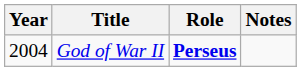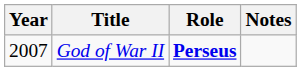 <table class="wikitable"  style="text-align:left">
 <tr>
 <th>Year</th>
 <th>Title</th>
 <th>Role</th>
 <th>Notes</th>
 </tr>
 <tr>
-<td>2004</td>
+<td>2007</td>
 <td><em><a href='#'>God of War II</a></em></td>
 <td><strong><a href='#'>Perseus</a></strong></td>
 <td></td>
 </tr>
 </table>
